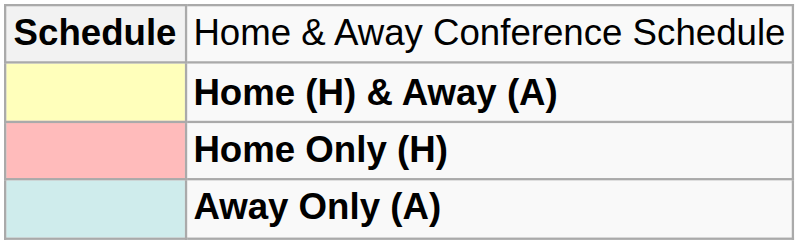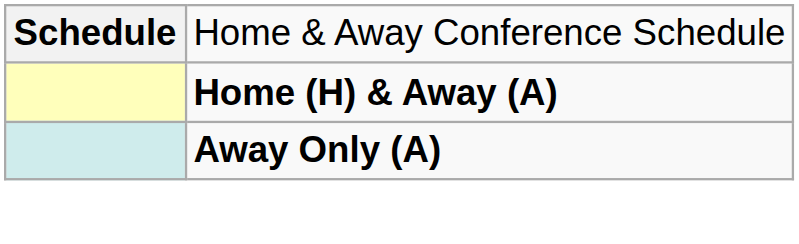 <table class=wikitable>
 <tr>
 <th scope="row">Schedule</th>
 <td>Home & Away Conference Schedule</td>
 </tr>
 <tr>
 <th scope="row" style="background:#ffb;"></th>
 <td><strong>Home (H) & Away (A)</strong></td>
 </tr>
 <tr>
-<th scope="row" style="background:#fbb;"></th>
-<td><strong>Home Only (H)</strong></td>
-</tr>
-<tr>
 <th scope="row" style="background:#cfecec;"></th>
 <td><strong>Away Only (A)</strong></td>
 </tr>
 </table>
